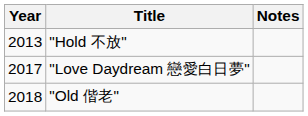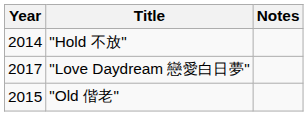 <table class="wikitable sortable">
 <tr>
 <th>Year</th>
 <th>Title</th>
 <th class="unsortable">Notes</th>
 </tr>
 <tr>
-<td>2013</td>
+<td>2014</td>
 <td>"Hold 不放"</td>
 <td></td>
 </tr>
 <tr>
 <td>2017</td>
 <td>"Love Daydream 戀愛白日夢"</td>
 <td></td>
 </tr>
 <tr>
-<td>2018</td>
+<td>2015</td>
 <td>"Old 偕老"</td>
 <td></td>
 </tr>
 </table>
